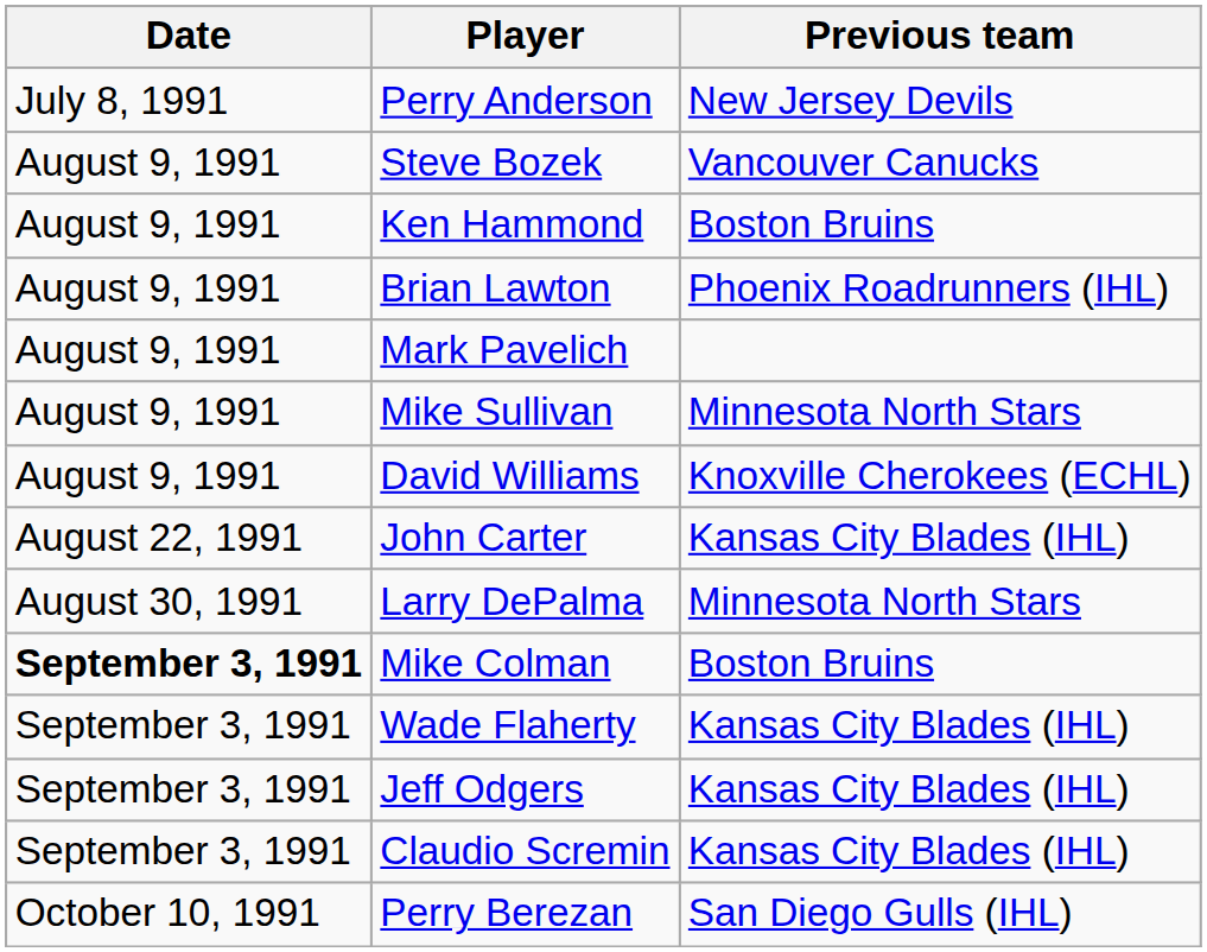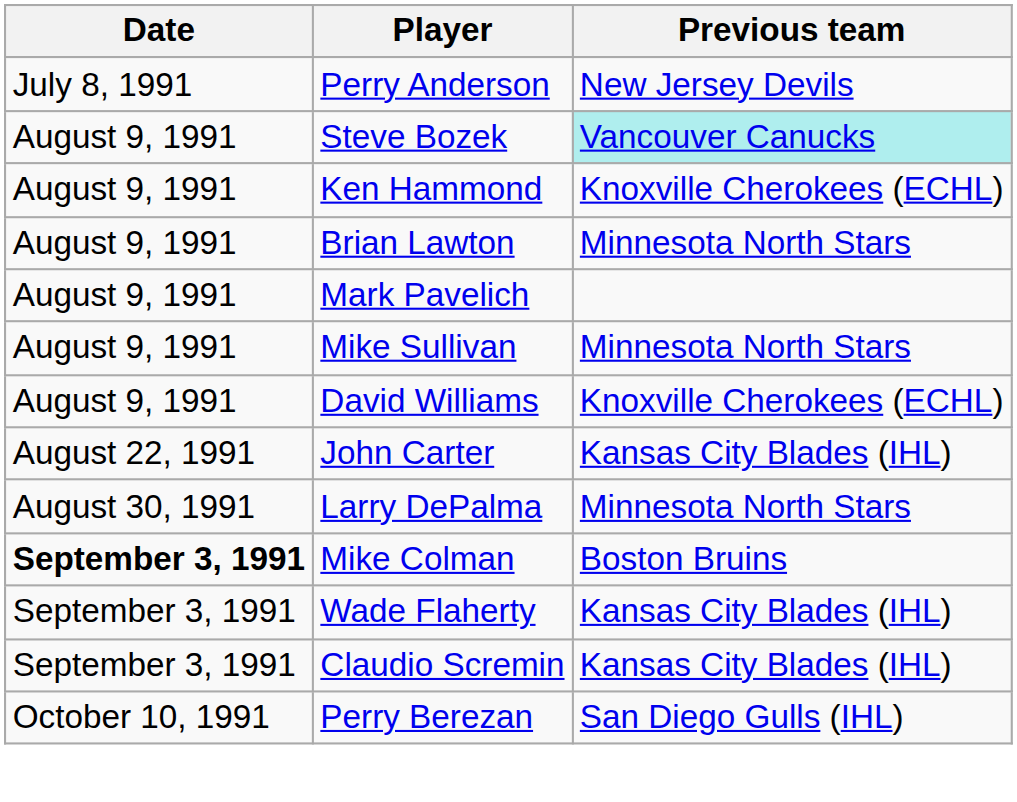 <table class="wikitable">
 <tr>
 <th>Date</th>
 <th>Player</th>
 <th>Previous team</th>
 </tr>
 <tr>
 <td>July 8, 1991</td>
 <td><a href='#'>Perry Anderson</a></td>
 <td><a href='#'>New Jersey Devils</a></td>
 </tr>
 <tr>
 <td>August 9, 1991</td>
 <td><a href='#'>Steve Bozek</a></td>
-<td><a href='#'>Vancouver Canucks</a></td>
+<td style="background: paleturquoise;"><a href='#'>Vancouver Canucks</a></td>
 </tr>
 <tr>
 <td>August 9, 1991</td>
 <td><a href='#'>Ken Hammond</a></td>
-<td><a href='#'>Boston Bruins</a></td>
+<td><a href='#'>Knoxville Cherokees</a> (<a href='#'>ECHL</a>)</td>
 </tr>
 <tr>
 <td>August 9, 1991</td>
 <td><a href='#'>Brian Lawton</a></td>
-<td><a href='#'>Phoenix Roadrunners</a> (<a href='#'>IHL</a>)</td>
+<td><a href='#'>Minnesota North Stars</a></td>
 </tr>
 <tr>
 <td>August 9, 1991</td>
 <td><a href='#'>Mark Pavelich</a></td>
 <td></td>
 </tr>
 <tr>
 <td>August 9, 1991</td>
 <td><a href='#'>Mike Sullivan</a></td>
 <td><a href='#'>Minnesota North Stars</a></td>
 </tr>
 <tr>
 <td>August 9, 1991</td>
 <td><a href='#'>David Williams</a></td>
 <td><a href='#'>Knoxville Cherokees</a> (<a href='#'>ECHL</a>)</td>
 </tr>
 <tr>
 <td>August 22, 1991</td>
 <td><a href='#'>John Carter</a></td>
 <td><a href='#'>Kansas City Blades</a> (<a href='#'>IHL</a>)</td>
 </tr>
 <tr>
 <td>August 30, 1991</td>
 <td><a href='#'>Larry DePalma</a></td>
 <td><a href='#'>Minnesota North Stars</a></td>
 </tr>
 <tr>
 <td><strong>September 3, 1991</strong></td>
 <td><a href='#'>Mike Colman</a></td>
 <td><a href='#'>Boston Bruins</a></td>
 </tr>
 <tr>
 <td>September 3, 1991</td>
 <td><a href='#'>Wade Flaherty</a></td>
 <td><a href='#'>Kansas City Blades</a> (<a href='#'>IHL</a>)</td>
 </tr>
 <tr>
 <td>September 3, 1991</td>
-<td><a href='#'>Jeff Odgers</a></td>
-<td><a href='#'>Kansas City Blades</a> (<a href='#'>IHL</a>)</td>
-</tr>
-<tr>
-<td>September 3, 1991</td>
 <td><a href='#'>Claudio Scremin</a></td>
 <td><a href='#'>Kansas City Blades</a> (<a href='#'>IHL</a>)</td>
 </tr>
 <tr>
 <td>October 10, 1991</td>
 <td><a href='#'>Perry Berezan</a></td>
 <td><a href='#'>San Diego Gulls</a> (<a href='#'>IHL</a>)</td>
 </tr>
 </table>
